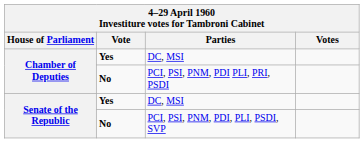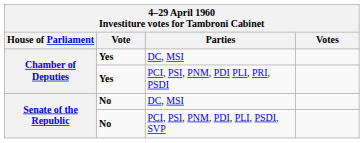 <table class="wikitable" style="font-size:85%;">
 <tr>
 <th colspan="4">4–29 April 1960<br>Investiture votes for Tambroni Cabinet</th>
 </tr>
 <tr>
 <th width="120">House of <a href='#'>Parliament</a></th>
 <th width="60">Vote</th>
 <th width="200">Parties</th>
 <th width="80" align="center">Votes</th>
 </tr>
 <tr>
 <th rowspan="2"><a href='#'>Chamber of Deputies</a><br></th>
 <td> <strong>Yes</strong></td>
 <td><a href='#'>DC</a>, <a href='#'>MSI</a></td>
 <td></td>
 </tr>
 <tr>
-<td> <strong>No</strong></td>
+<td> <strong>Yes</strong></td>
 <td><a href='#'>PCI</a>, <a href='#'>PSI</a>, <a href='#'>PNM</a>, <a href='#'>PDI</a> <a href='#'>PLI</a>, <a href='#'>PRI</a>, <a href='#'>PSDI</a></td>
 <td></td>
 </tr>
 <tr>
 <th rowspan="2"><a href='#'>Senate of the Republic</a><br></th>
-<td> <strong>Yes</strong></td>
+<td> <strong>No</strong></td>
 <td><a href='#'>DC</a>, <a href='#'>MSI</a></td>
 <td></td>
 </tr>
 <tr>
 <td> <strong>No</strong></td>
 <td><a href='#'>PCI</a>, <a href='#'>PSI</a>, <a href='#'>PNM</a>, <a href='#'>PDI</a>, <a href='#'>PLI</a>, <a href='#'>PSDI</a>, <a href='#'>SVP</a></td>
 <td></td>
 </tr>
 </table>
